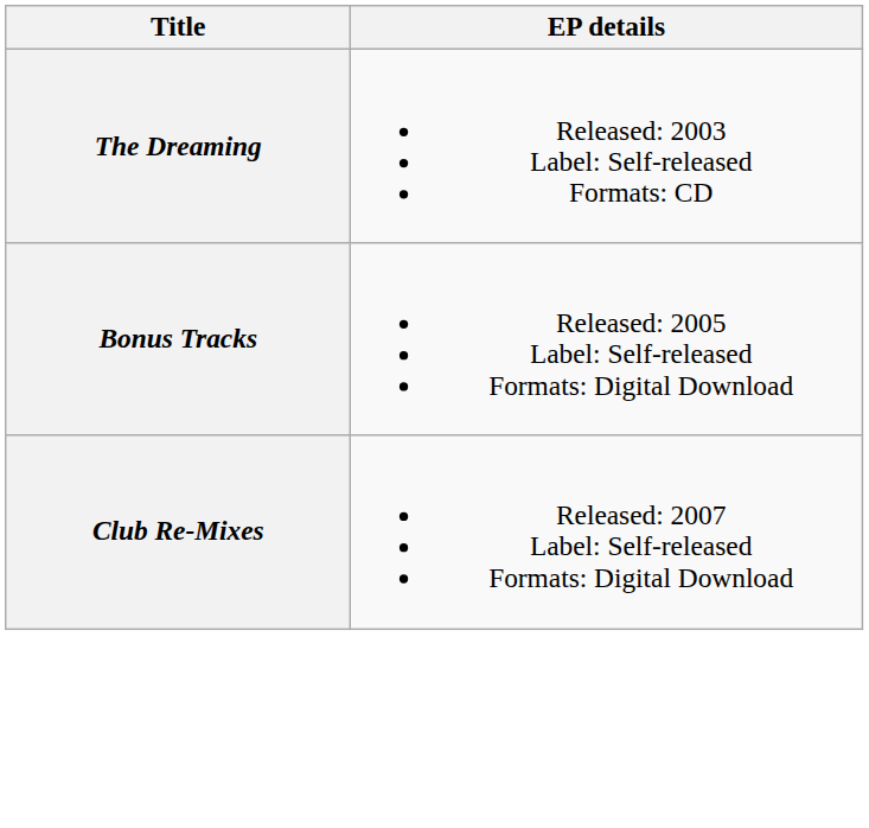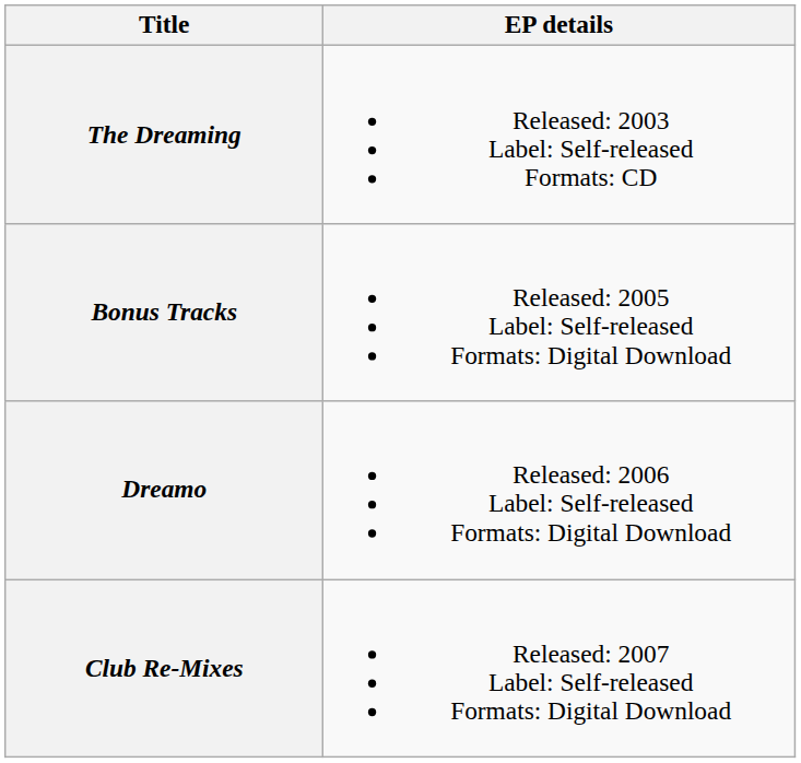 <table class="wikitable plainrowheaders" style="text-align:center;">
 <tr>
 <th scope="col" style="width:12em;">Title</th>
 <th scope="col" style="width:18em;">EP details</th>
 </tr>
 <tr>
 <th scope="row"><em>The Dreaming</em></th>
 <td><br><ul><li>Released: 2003</li><li>Label: Self-released</li><li>Formats: CD</li></ul></td>
 </tr>
 <tr>
 <th scope="row"><em>Bonus Tracks</em></th>
 <td><br><ul><li>Released: 2005</li><li>Label: Self-released</li><li>Formats: Digital Download</li></ul></td>
 </tr>
 <tr>
+<th scope="row"><em>Dreamo</em></th>
+<td><br><ul><li>Released: 2006</li><li>Label: Self-released</li><li>Formats: Digital Download</li></ul></td>
+</tr>
+<tr>
 <th scope="row"><em>Club Re-Mixes</em></th>
 <td><br><ul><li>Released: 2007</li><li>Label: Self-released</li><li>Formats: Digital Download</li></ul></td>
 </tr>
 </table>
